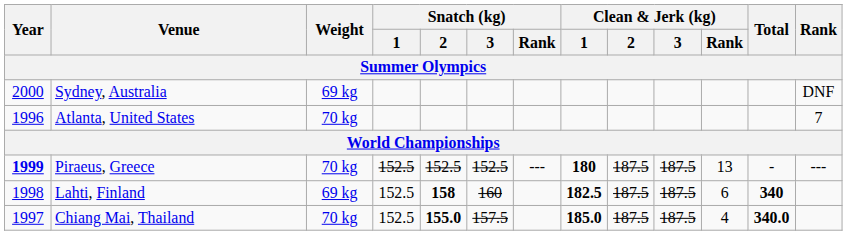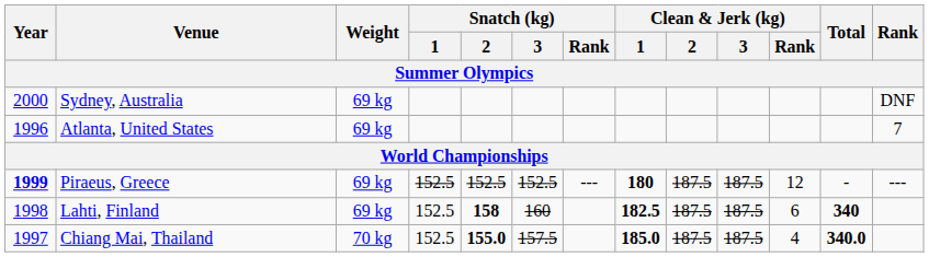 <table class = "wikitable" style="text-align:center;">
 <tr>
 <th rowspan=2 width=40>Year</th>
 <th rowspan=2 width=250>Venue</th>
 <th rowspan=2 width=60>Weight</th>
 <th colspan=4>Snatch (kg)</th>
 <th colspan=4>Clean & Jerk (kg)</th>
 <th rowspan=2 width=40>Total</th>
 <th rowspan=2 width=40>Rank</th>
 </tr>
 <tr>
 <th width=40>1</th>
 <th width=40>2</th>
 <th width=40>3</th>
 <th width=40>Rank</th>
 <th width=40>1</th>
 <th width=40>2</th>
 <th width=40>3</th>
 <th width=40>Rank</th>
 </tr>
 <tr>
 <th colspan=13><a href='#'>Summer Olympics</a></th>
 </tr>
 <tr>
 <td><a href='#'>2000</a></td>
 <td align=left> <a href='#'>Sydney</a>, <a href='#'>Australia</a></td>
 <td><a href='#'>69 kg</a></td>
 <td></td>
 <td></td>
 <td></td>
 <td></td>
 <td></td>
 <td></td>
 <td></td>
 <td></td>
 <td></td>
 <td>DNF</td>
 </tr>
 <tr>
 <td><a href='#'>1996</a></td>
 <td align=left> <a href='#'>Atlanta</a>, <a href='#'>United States</a></td>
-<td><a href='#'>70 kg</a></td>
+<td><a href='#'>69 kg</a></td>
 <td></td>
 <td></td>
 <td></td>
 <td></td>
 <td></td>
 <td></td>
 <td></td>
 <td></td>
 <td></td>
 <td>7</td>
 </tr>
 <tr>
 <th colspan=13><a href='#'>World Championships</a></th>
 </tr>
 <tr>
 <td><strong><a href='#'>1999</a></strong></td>
 <td align=left> <a href='#'>Piraeus</a>, <a href='#'>Greece</a></td>
-<td><a href='#'>70 kg</a></td>
+<td><a href='#'>69 kg</a></td>
 <td><s>152.5</s></td>
 <td><s>152.5</s></td>
 <td><s>152.5</s></td>
 <td>---</td>
 <td><strong>180</strong></td>
 <td><s>187.5</s></td>
 <td><s>187.5</s></td>
-<td>13</td>
+<td>12</td>
 <td>-</td>
 <td>---</td>
 </tr>
 <tr>
 <td><a href='#'>1998</a></td>
 <td align=left> <a href='#'>Lahti</a>, <a href='#'>Finland</a></td>
 <td><a href='#'>69 kg</a></td>
 <td>152.5</td>
 <td><strong>158</strong></td>
 <td><s>160</s></td>
 <td></td>
 <td><strong>182.5</strong></td>
 <td><s>187.5</s></td>
 <td><s>187.5</s></td>
 <td>6</td>
 <td><strong>340</strong></td>
 <td></td>
 </tr>
 <tr>
 <td><a href='#'>1997</a></td>
 <td align=left>  <a href='#'>Chiang Mai</a>, <a href='#'>Thailand</a></td>
 <td><a href='#'>70 kg</a></td>
 <td>152.5</td>
 <td><strong>155.0</strong></td>
 <td><s>157.5 </s></td>
 <td></td>
 <td><strong>185.0</strong></td>
 <td><s>187.5 </s></td>
 <td><s>187.5 </s></td>
 <td>4</td>
 <td><strong>340.0</strong></td>
 <td></td>
 </tr>
 </table>
